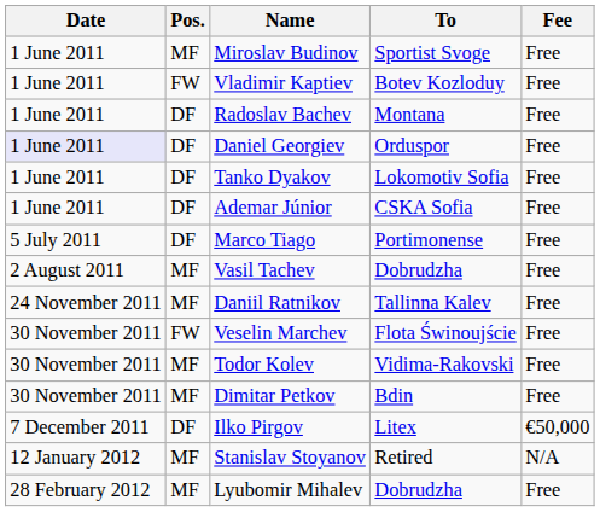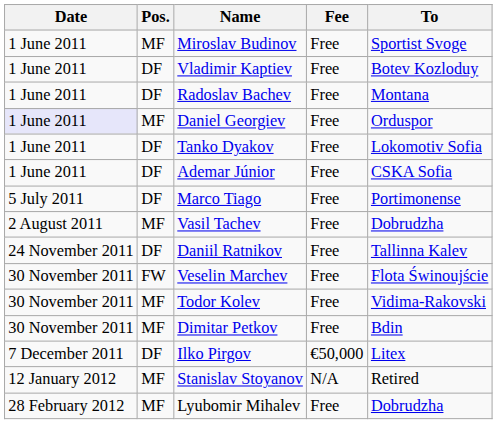 <table class="wikitable">
 <tr>
 <th>Date</th>
 <th>Pos.</th>
 <th>Name</th>
+<th>Fee</th>
 <th>To</th>
-<th>Fee</th>
 </tr>
 <tr>
 <td>1 June 2011</td>
 <td>MF</td>
 <td> <a href='#'>Miroslav Budinov</a></td>
+<td>Free</td>
 <td><a href='#'>Sportist Svoge</a></td>
-<td>Free</td>
 </tr>
 <tr>
 <td>1 June 2011</td>
-<td>FW</td>
+<td>DF</td>
 <td> <a href='#'>Vladimir Kaptiev</a></td>
+<td>Free</td>
 <td><a href='#'>Botev Kozloduy</a></td>
-<td>Free</td>
 </tr>
 <tr>
 <td>1 June 2011</td>
 <td>DF</td>
 <td> <a href='#'>Radoslav Bachev</a></td>
+<td>Free</td>
 <td><a href='#'>Montana</a></td>
-<td>Free</td>
 </tr>
 <tr>
 <td style="background: lavender;">1 June 2011</td>
-<td>DF</td>
+<td>MF</td>
 <td> <a href='#'>Daniel Georgiev</a></td>
+<td>Free</td>
 <td> <a href='#'>Orduspor</a></td>
-<td>Free</td>
 </tr>
 <tr>
 <td>1 June 2011</td>
 <td>DF</td>
 <td> <a href='#'>Tanko Dyakov</a></td>
+<td>Free</td>
 <td><a href='#'>Lokomotiv Sofia</a></td>
-<td>Free</td>
 </tr>
 <tr>
 <td>1 June 2011</td>
 <td>DF</td>
 <td> <a href='#'>Ademar Júnior</a></td>
+<td>Free</td>
 <td><a href='#'>CSKA Sofia</a></td>
-<td>Free</td>
 </tr>
 <tr>
 <td>5 July 2011</td>
 <td>DF</td>
 <td> <a href='#'>Marco Tiago</a></td>
+<td>Free</td>
 <td> <a href='#'>Portimonense</a></td>
-<td>Free</td>
 </tr>
 <tr>
 <td>2 August 2011</td>
 <td>MF</td>
 <td> <a href='#'>Vasil Tachev</a></td>
+<td>Free</td>
 <td><a href='#'>Dobrudzha</a></td>
-<td>Free</td>
 </tr>
 <tr>
 <td>24 November 2011</td>
-<td>MF</td>
+<td>DF</td>
 <td> <a href='#'>Daniil Ratnikov</a></td>
+<td>Free</td>
 <td> <a href='#'>Tallinna Kalev</a></td>
-<td>Free</td>
 </tr>
 <tr>
 <td>30 November 2011</td>
 <td>FW</td>
 <td> <a href='#'>Veselin Marchev</a></td>
+<td>Free</td>
 <td> <a href='#'>Flota Świnoujście</a></td>
-<td>Free</td>
 </tr>
 <tr>
 <td>30 November 2011</td>
 <td>MF</td>
 <td> <a href='#'>Todor Kolev</a></td>
+<td>Free</td>
 <td><a href='#'>Vidima-Rakovski</a></td>
-<td>Free</td>
 </tr>
 <tr>
 <td>30 November 2011</td>
 <td>MF</td>
 <td> <a href='#'>Dimitar Petkov</a></td>
+<td>Free</td>
 <td><a href='#'>Bdin</a></td>
-<td>Free</td>
 </tr>
 <tr>
 <td>7 December 2011</td>
 <td>DF</td>
 <td> <a href='#'>Ilko Pirgov</a></td>
+<td>€50,000</td>
 <td><a href='#'>Litex</a></td>
-<td>€50,000</td>
 </tr>
 <tr>
 <td>12 January 2012</td>
 <td>MF</td>
 <td> <a href='#'>Stanislav Stoyanov</a></td>
+<td>N/A</td>
 <td>Retired</td>
-<td>N/A</td>
 </tr>
 <tr>
 <td>28 February 2012</td>
 <td>MF</td>
 <td> Lyubomir Mihalev</td>
+<td>Free</td>
 <td><a href='#'>Dobrudzha</a></td>
-<td>Free</td>
 </tr>
 </table>
